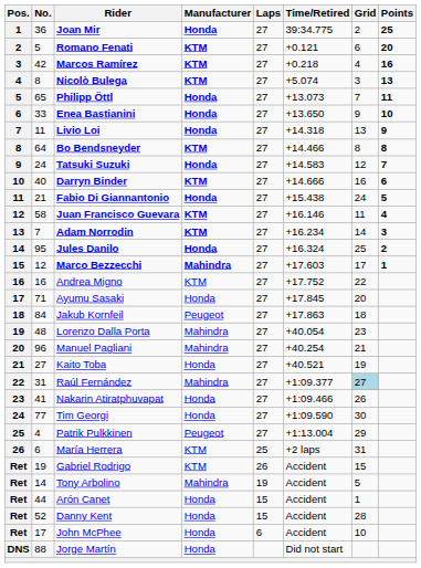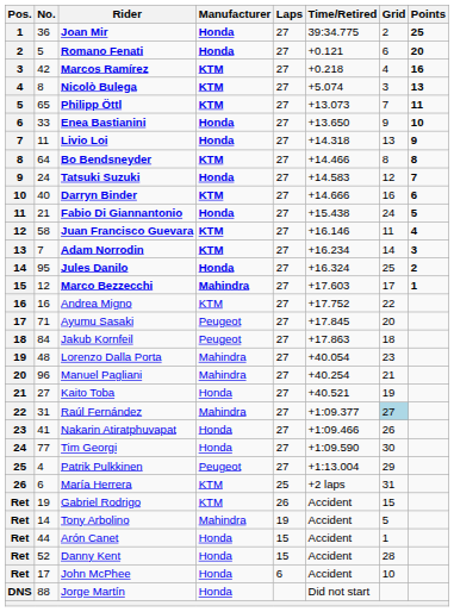 <table class="wikitable" style="font-size: 95%;">
 <tr>
 <th>Pos.</th>
 <th>No.</th>
 <th>Rider</th>
 <th>Manufacturer</th>
 <th>Laps</th>
 <th>Time/Retired</th>
 <th>Grid</th>
 <th>Points</th>
 </tr>
 <tr>
 <th>1</th>
 <td>36</td>
 <td> <strong><a href='#'>Joan Mir</a></strong></td>
 <td><strong><a href='#'>Honda</a></strong></td>
 <td>27</td>
 <td>39:34.775</td>
 <td>2</td>
 <td><strong>25</strong></td>
 </tr>
 <tr>
 <th>2</th>
 <td>5</td>
 <td> <strong><a href='#'>Romano Fenati</a></strong></td>
-<td><strong><a href='#'>KTM</a></strong></td>
+<td><strong><a href='#'>Honda</a></strong></td>
 <td>27</td>
 <td>+0.121</td>
 <td>6</td>
 <td><strong>20</strong></td>
 </tr>
 <tr>
 <th>3</th>
 <td>42</td>
 <td> <strong><a href='#'>Marcos Ramírez</a></strong></td>
 <td><strong><a href='#'>KTM</a></strong></td>
 <td>27</td>
 <td>+0.218</td>
 <td>4</td>
 <td><strong>16</strong></td>
 </tr>
 <tr>
 <th>4</th>
 <td>8</td>
 <td> <strong><a href='#'>Nicolò Bulega</a></strong></td>
 <td><strong><a href='#'>KTM</a></strong></td>
 <td>27</td>
 <td>+5.074</td>
 <td>3</td>
 <td><strong>13</strong></td>
 </tr>
 <tr>
 <th>5</th>
 <td>65</td>
 <td> <strong><a href='#'>Philipp Öttl</a></strong></td>
-<td><strong><a href='#'>Honda</a></strong></td>
+<td><strong><a href='#'>KTM</a></strong></td>
 <td>27</td>
 <td>+13.073</td>
 <td>7</td>
 <td><strong>11</strong></td>
 </tr>
 <tr>
 <th>6</th>
 <td>33</td>
 <td> <strong><a href='#'>Enea Bastianini</a></strong></td>
 <td><strong><a href='#'>Honda</a></strong></td>
 <td>27</td>
 <td>+13.650</td>
 <td>9</td>
 <td><strong>10</strong></td>
 </tr>
 <tr>
 <th>7</th>
 <td>11</td>
 <td> <strong><a href='#'>Livio Loi</a></strong></td>
 <td><strong><a href='#'>Honda</a></strong></td>
 <td>27</td>
 <td>+14.318</td>
 <td>13</td>
 <td><strong>9</strong></td>
 </tr>
 <tr>
 <th>8</th>
 <td>64</td>
 <td> <strong><a href='#'>Bo Bendsneyder</a></strong></td>
 <td><strong><a href='#'>KTM</a></strong></td>
 <td>27</td>
 <td>+14.466</td>
 <td>8</td>
 <td><strong>8</strong></td>
 </tr>
 <tr>
 <th>9</th>
 <td>24</td>
 <td> <strong><a href='#'>Tatsuki Suzuki</a></strong></td>
 <td><strong><a href='#'>Honda</a></strong></td>
 <td>27</td>
 <td>+14.583</td>
 <td>12</td>
 <td><strong>7</strong></td>
 </tr>
 <tr>
 <th>10</th>
 <td>40</td>
 <td> <strong><a href='#'>Darryn Binder</a></strong></td>
 <td><strong><a href='#'>KTM</a></strong></td>
 <td>27</td>
 <td>+14.666</td>
 <td>16</td>
 <td><strong>6</strong></td>
 </tr>
 <tr>
 <th>11</th>
 <td>21</td>
 <td> <strong><a href='#'>Fabio Di Giannantonio</a></strong></td>
 <td><strong><a href='#'>Honda</a></strong></td>
 <td>27</td>
 <td>+15.438</td>
 <td>24</td>
 <td><strong>5</strong></td>
 </tr>
 <tr>
 <th>12</th>
 <td>58</td>
 <td> <strong><a href='#'>Juan Francisco Guevara</a></strong></td>
 <td><strong><a href='#'>KTM</a></strong></td>
 <td>27</td>
 <td>+16.146</td>
 <td>11</td>
 <td><strong>4</strong></td>
 </tr>
 <tr>
 <th>13</th>
 <td>7</td>
 <td> <strong><a href='#'>Adam Norrodin</a></strong></td>
 <td><strong><a href='#'>KTM</a></strong></td>
 <td>27</td>
 <td>+16.234</td>
 <td>14</td>
 <td><strong>3</strong></td>
 </tr>
 <tr>
 <th>14</th>
 <td>95</td>
 <td> <strong><a href='#'>Jules Danilo</a></strong></td>
 <td><strong><a href='#'>Honda</a></strong></td>
 <td>27</td>
 <td>+16.324</td>
 <td>25</td>
 <td><strong>2</strong></td>
 </tr>
 <tr>
 <th>15</th>
 <td>12</td>
 <td> <strong><a href='#'>Marco Bezzecchi</a></strong></td>
 <td><strong><a href='#'>Mahindra</a></strong></td>
 <td>27</td>
 <td>+17.603</td>
 <td>17</td>
 <td><strong>1</strong></td>
 </tr>
 <tr>
 <th>16</th>
 <td>16</td>
 <td> <a href='#'>Andrea Migno</a></td>
 <td><a href='#'>KTM</a></td>
 <td>27</td>
 <td>+17.752</td>
 <td>22</td>
 <td></td>
 </tr>
 <tr>
 <th>17</th>
 <td>71</td>
 <td> <a href='#'>Ayumu Sasaki</a></td>
-<td><a href='#'>Honda</a></td>
+<td><a href='#'>Peugeot</a></td>
 <td>27</td>
 <td>+17.845</td>
 <td>20</td>
 <td></td>
 </tr>
 <tr>
 <th>18</th>
 <td>84</td>
 <td> <a href='#'>Jakub Kornfeil</a></td>
 <td><a href='#'>Peugeot</a></td>
 <td>27</td>
 <td>+17.863</td>
 <td>18</td>
 <td></td>
 </tr>
 <tr>
 <th>19</th>
 <td>48</td>
 <td> <a href='#'>Lorenzo Dalla Porta</a></td>
 <td><a href='#'>Mahindra</a></td>
 <td>27</td>
 <td>+40.054</td>
 <td>23</td>
 <td></td>
 </tr>
 <tr>
 <th>20</th>
 <td>96</td>
 <td> <a href='#'>Manuel Pagliani</a></td>
 <td><a href='#'>Mahindra</a></td>
 <td>27</td>
 <td>+40.254</td>
 <td>21</td>
 <td></td>
 </tr>
 <tr>
 <th>21</th>
 <td>27</td>
 <td> <a href='#'>Kaito Toba</a></td>
 <td><a href='#'>Honda</a></td>
 <td>27</td>
 <td>+40.521</td>
 <td>19</td>
 <td></td>
 </tr>
 <tr>
 <th>22</th>
 <td>31</td>
 <td> <a href='#'>Raúl Fernández</a></td>
 <td><a href='#'>Mahindra</a></td>
 <td>27</td>
 <td>+1:09.377</td>
 <td style="background: lightblue;">27</td>
 <td></td>
 </tr>
 <tr>
 <th>23</th>
 <td>41</td>
 <td> <a href='#'>Nakarin Atiratphuvapat</a></td>
 <td><a href='#'>Honda</a></td>
 <td>27</td>
 <td>+1:09.466</td>
 <td>26</td>
 <td></td>
 </tr>
 <tr>
 <th>24</th>
 <td>77</td>
 <td> <a href='#'>Tim Georgi</a></td>
 <td><a href='#'>Honda</a></td>
 <td>27</td>
 <td>+1:09.590</td>
 <td>30</td>
 <td></td>
 </tr>
 <tr>
 <th>25</th>
 <td>4</td>
 <td> <a href='#'>Patrik Pulkkinen</a></td>
 <td><a href='#'>Peugeot</a></td>
 <td>27</td>
 <td>+1:13.004</td>
 <td>29</td>
 <td></td>
 </tr>
 <tr>
 <th>26</th>
 <td>6</td>
 <td> <a href='#'>María Herrera</a></td>
 <td><a href='#'>KTM</a></td>
 <td>25</td>
 <td>+2 laps</td>
 <td>31</td>
 <td></td>
 </tr>
 <tr>
 <th>Ret</th>
 <td>19</td>
 <td> <a href='#'>Gabriel Rodrigo</a></td>
 <td><a href='#'>KTM</a></td>
 <td>26</td>
 <td>Accident</td>
 <td>15</td>
 <td></td>
 </tr>
 <tr>
 <th>Ret</th>
 <td>14</td>
 <td> <a href='#'>Tony Arbolino</a></td>
 <td><a href='#'>Mahindra</a></td>
 <td>19</td>
 <td>Accident</td>
 <td>5</td>
 <td></td>
 </tr>
 <tr>
 <th>Ret</th>
 <td>44</td>
 <td> <a href='#'>Arón Canet</a></td>
 <td><a href='#'>Honda</a></td>
 <td>15</td>
 <td>Accident</td>
 <td>1</td>
 <td></td>
 </tr>
 <tr>
 <th>Ret</th>
 <td>52</td>
 <td> <a href='#'>Danny Kent</a></td>
 <td><a href='#'>Honda</a></td>
 <td>15</td>
 <td>Accident</td>
 <td>28</td>
 <td></td>
 </tr>
 <tr>
 <th>Ret</th>
 <td>17</td>
 <td> <a href='#'>John McPhee</a></td>
 <td><a href='#'>Honda</a></td>
 <td>6</td>
 <td>Accident</td>
 <td>10</td>
 <td></td>
 </tr>
 <tr>
 <th>DNS</th>
 <td>88</td>
 <td> <a href='#'>Jorge Martín</a></td>
 <td><a href='#'>Honda</a></td>
 <td></td>
 <td>Did not start</td>
 <td></td>
 <td></td>
 </tr>
 <tr>
 <th colspan=8></th>
 </tr>
 </table>
